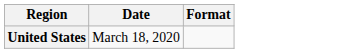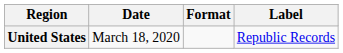 <table class="wikitable sortable plainrowheaders" style="text-align:center;">
 <tr>
 <th>Region</th>
 <th>Date</th>
 <th>Format</th>
+<th>Label</th>
 </tr>
 <tr>
 <th scope="row">United States</th>
 <td>March 18, 2020</td>
 <td></td>
+<td><a href='#'>Republic Records</a></td>
 </tr>
 </table>
